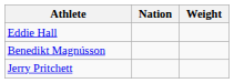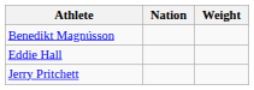 <table class="wikitable sortable" style="text-align:center;width: 50%;">
 <tr>
 <th scope="col">Athlete</th>
 <th scope="col">Nation</th>
 <th scope="col">Weight</th>
 </tr>
 <tr>
-<td align=left><a href='#'>Eddie Hall</a></td>
+<td align=left><a href='#'>Benedikt Magnússon</a></td>
 <td align=left></td>
 <td></td>
 </tr>
 <tr>
-<td align=left><a href='#'>Benedikt Magnússon</a></td>
+<td align=left><a href='#'>Eddie Hall</a></td>
 <td align=left></td>
 <td></td>
 </tr>
 <tr>
 <td align=left><a href='#'>Jerry Pritchett</a></td>
 <td align=left></td>
 <td></td>
 </tr>
 </table>
